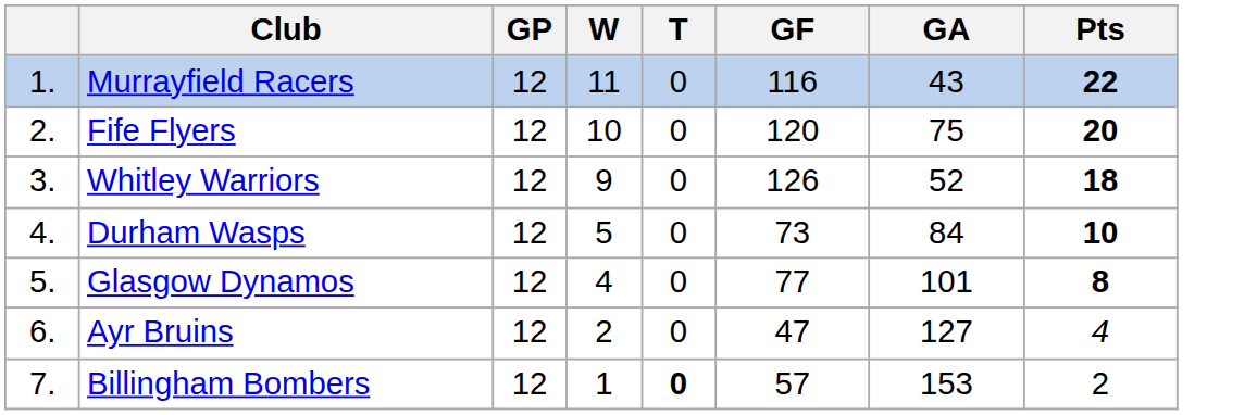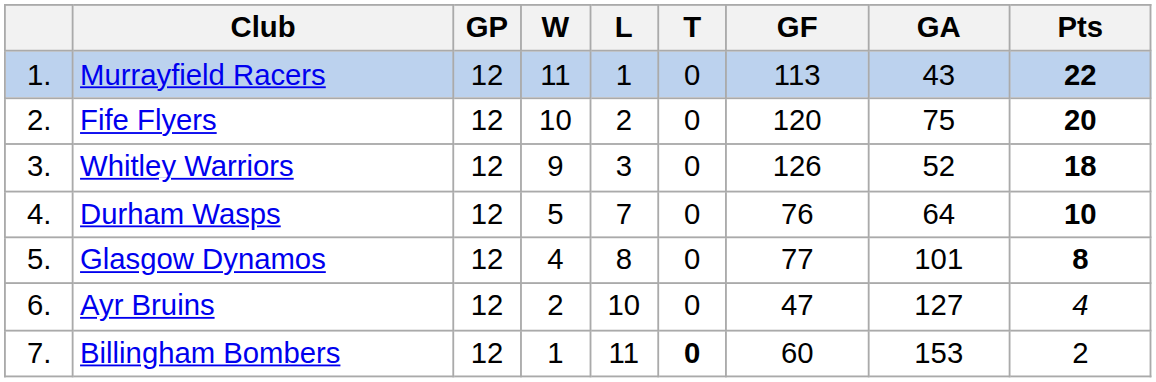 <table class="wikitable">
 <tr>
 <th width="30"></th>
 <th width="200">Club</th>
 <th width="30">GP</th>
 <th width="30">W</th>
+<th width="30">L</th>
 <th width="30">T</th>
 <th width="70">GF</th>
 <th width="70">GA</th>
 <th width="70">Pts</th>
 </tr>
 <tr bgcolor="#BCD2EE" align="center">
 <td>1.</td>
 <td align="left"><a href='#'>Murrayfield Racers</a></td>
 <td>12</td>
 <td>11</td>
+<td>1</td>
 <td>0</td>
-<td>116</td>
+<td>113</td>
 <td>43</td>
 <td><strong>22</strong></td>
 </tr>
 <tr bgcolor="#FFFFFF" align="center">
 <td>2.</td>
 <td align="left"><a href='#'>Fife Flyers</a></td>
 <td>12</td>
 <td>10</td>
+<td>2</td>
 <td>0</td>
 <td>120</td>
 <td>75</td>
 <td><strong>20</strong></td>
 </tr>
 <tr bgcolor="#FFFFFF" align="center">
 <td>3.</td>
 <td align="left"><a href='#'>Whitley Warriors</a></td>
 <td>12</td>
 <td>9</td>
+<td>3</td>
 <td>0</td>
 <td>126</td>
 <td>52</td>
 <td><strong>18</strong></td>
 </tr>
 <tr bgcolor="#FFFFFF" align="center">
 <td>4.</td>
 <td align="left"><a href='#'>Durham Wasps</a></td>
 <td>12</td>
 <td>5</td>
+<td>7</td>
 <td>0</td>
-<td>73</td>
-<td>84</td>
+<td>76</td>
+<td>64</td>
 <td><strong>10</strong></td>
 </tr>
 <tr bgcolor="#FFFFFF" align="center">
 <td>5.</td>
 <td align="left"><a href='#'>Glasgow Dynamos</a></td>
 <td>12</td>
 <td>4</td>
+<td>8</td>
 <td>0</td>
 <td>77</td>
 <td>101</td>
 <td><strong>8</strong></td>
 </tr>
 <tr bgcolor="#FFFFFF" align="center">
 <td>6.</td>
 <td align="left"><a href='#'>Ayr Bruins</a></td>
 <td>12</td>
 <td>2</td>
+<td>10</td>
 <td>0</td>
 <td>47</td>
 <td>127</td>
 <td><em>4<strong></td>
 </tr>
 <tr bgcolor="#FFFFFF" align="center">
 <td>7.</td>
 <td align="left"><a href='#'>Billingham Bombers</a></td>
 <td>12</td>
 <td>1</td>
+<td>11</td>
 <td><strong>0</strong></td>
-<td>57</td>
+<td>60</td>
 <td>153</td>
 <td></strong>2<strong></td>
 </tr>
 </table>
